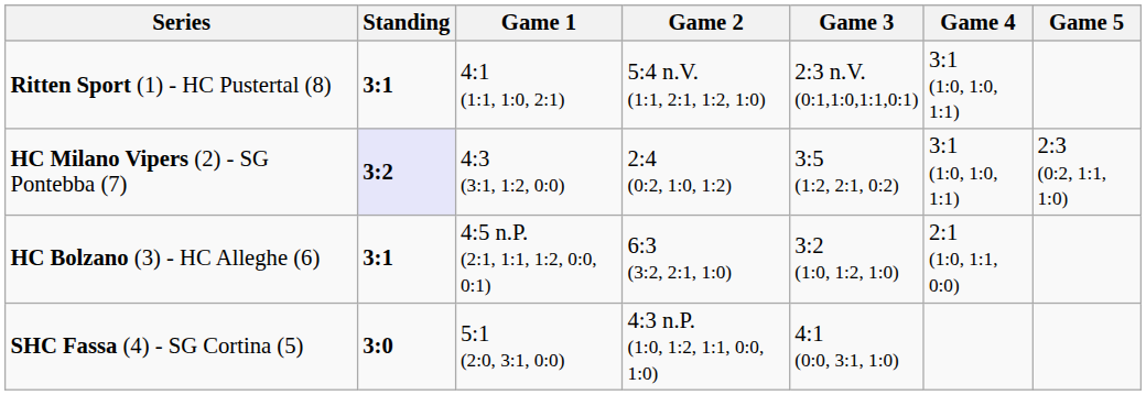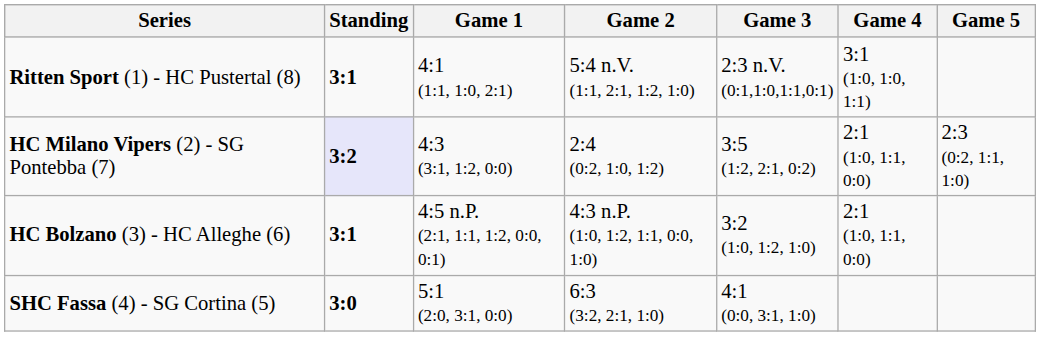 <table class="wikitable" width="800px">
 <tr style="background-color:#c0c0c0;">
 <th>Series</th>
 <th>Standing</th>
 <th>Game 1</th>
 <th>Game 2</th>
 <th>Game 3</th>
 <th>Game 4</th>
 <th>Game 5</th>
 </tr>
 <tr>
 <td><strong>Ritten Sport</strong> (1) - HC Pustertal (8)</td>
 <td><strong>3:1</strong></td>
 <td>4:1<br><small>(1:1, 1:0, 2:1)</small></td>
 <td>5:4 n.V.<br><small>(1:1, 2:1, 1:2, 1:0)</small></td>
 <td>2:3 n.V.<br><small>(0:1,1:0,1:1,0:1)</small></td>
 <td>3:1<br><small>(1:0, 1:0, 1:1)</small></td>
 <td></td>
 </tr>
 <tr>
 <td><strong>HC Milano Vipers</strong> (2) - SG Pontebba (7)</td>
 <td style="background: lavender;"><strong>3:2</strong></td>
 <td>4:3<br><small>(3:1, 1:2, 0:0)</small></td>
 <td>2:4<br><small>(0:2, 1:0, 1:2)</small></td>
 <td>3:5<br><small>(1:2, 2:1, 0:2)</small></td>
-<td>3:1<br><small>(1:0, 1:0, 1:1)</small></td>
+<td>2:1<br><small>(1:0, 1:1, 0:0)</small></td>
 <td>2:3<br><small>(0:2, 1:1, 1:0)</small></td>
 </tr>
 <tr>
 <td><strong>HC Bolzano</strong> (3) - HC Alleghe (6)</td>
 <td><strong>3:1</strong></td>
 <td>4:5 n.P.<br><small>(2:1, 1:1, 1:2, 0:0, 0:1)</small></td>
-<td>6:3<br><small>(3:2, 2:1, 1:0)</small></td>
+<td>4:3 n.P.<br><small>(1:0, 1:2, 1:1, 0:0, 1:0)</small></td>
 <td>3:2<br><small>(1:0, 1:2, 1:0)</small></td>
 <td>2:1<br><small>(1:0, 1:1, 0:0)</small></td>
 <td></td>
 </tr>
 <tr>
 <td><strong>SHC Fassa</strong> (4) - SG Cortina (5)</td>
 <td><strong>3:0</strong></td>
 <td>5:1<br><small>(2:0, 3:1, 0:0)</small></td>
-<td>4:3 n.P.<br><small>(1:0, 1:2, 1:1, 0:0, 1:0)</small></td>
+<td>6:3<br><small>(3:2, 2:1, 1:0)</small></td>
 <td>4:1<br><small>(0:0, 3:1, 1:0)</small></td>
 <td></td>
 <td></td>
 </tr>
 </table>
